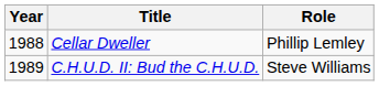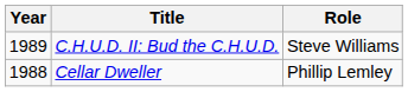 <table class="wikitable">
 <tr>
 <th>Year</th>
 <th>Title</th>
 <th>Role</th>
 </tr>
 <tr>
+<td>1989</td>
+<td><em><a href='#'>C.H.U.D. II: Bud the C.H.U.D.</a></em></td>
+<td>Steve Williams</td>
+</tr>
+<tr>
 <td>1988</td>
 <td><em><a href='#'>Cellar Dweller</a></em></td>
 <td>Phillip Lemley</td>
 </tr>
-<tr>
-<td>1989</td>
-<td><em><a href='#'>C.H.U.D. II: Bud the C.H.U.D.</a></em></td>
-<td>Steve Williams</td>
-</tr>
 </table>
